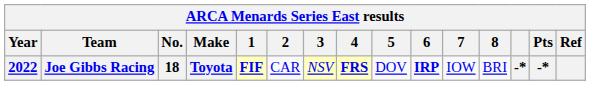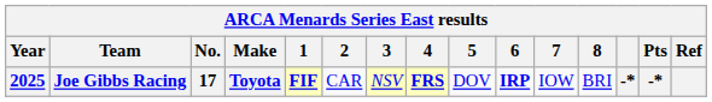 <table class="wikitable" style="text-align:center; font-size:75%">
 <tr>
 <th colspan=15><a href='#'>ARCA Menards Series East</a> results</th>
 </tr>
 <tr>
 <th>Year</th>
 <th>Team</th>
 <th>No.</th>
 <th>Make</th>
 <th>1</th>
 <th>2</th>
 <th>3</th>
 <th>4</th>
 <th>5</th>
 <th>6</th>
 <th>7</th>
 <th>8</th>
 <th></th>
 <th>Pts</th>
 <th>Ref</th>
 </tr>
 <tr>
-<th><a href='#'>2022</a></th>
+<th><a href='#'>2025</a></th>
 <th nowrap><a href='#'>Joe Gibbs Racing</a></th>
-<th>18</th>
+<th>17</th>
 <th><a href='#'>Toyota</a></th>
 <td style="background:#FFFFBF;"><strong><a href='#'>FIF</a></strong><br></td>
 <td><a href='#'>CAR</a></td>
 <td style="background:#FFFFBF;"><em><a href='#'>NSV</a></em><br></td>
 <td style="background:#FFFFBF;"><strong><a href='#'>FRS</a></strong><br></td>
 <td><a href='#'>DOV</a></td>
 <td><strong><a href='#'>IRP</a></strong></td>
 <td><a href='#'>IOW</a></td>
 <td><a href='#'>BRI</a></td>
 <th>-*</th>
 <th>-*</th>
 <th></th>
 </tr>
 </table>
